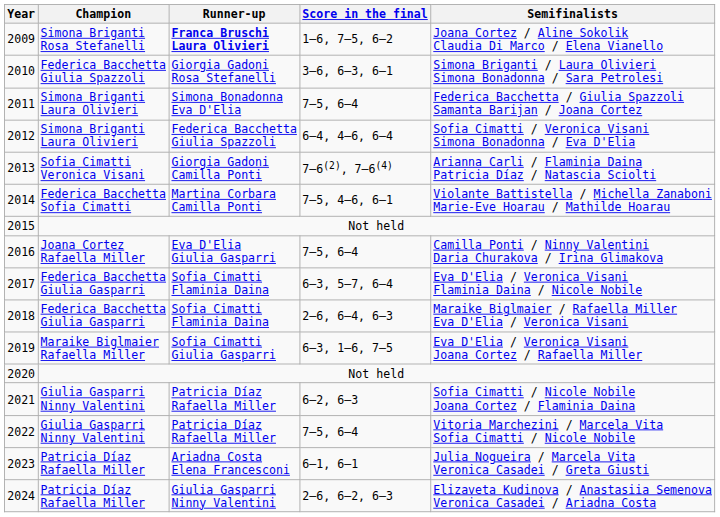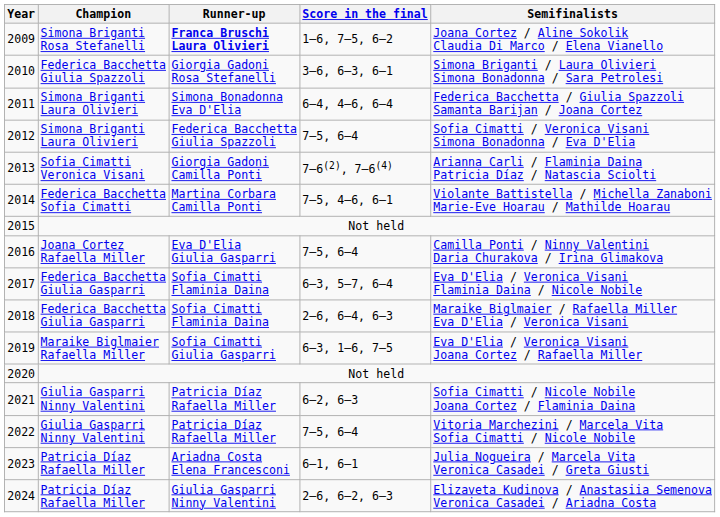 <table class="sortable wikitable">
 <tr>
 <th>Year</th>
 <th>Champion</th>
 <th>Runner-up</th>
 <th class="unsortable"><a href='#'>Score in the final</a></th>
 <th>Semifinalists</th>
 </tr>
 <tr>
 <td style="text-align: center;">2009</td>
 <td> <a href='#'>Simona Briganti</a> <br>  <a href='#'>Rosa Stefanelli</a></td>
 <td><strong> <a href='#'>Franca Bruschi</a> <br>  <a href='#'>Laura Olivieri</a></strong></td>
 <td>1–6, 7–5, 6–2</td>
 <td> <a href='#'>Joana Cortez</a> /  <a href='#'>Aline Sokolik</a> <br>  <a href='#'>Claudia Di Marco</a> /  <a href='#'>Elena Vianello</a></td>
 </tr>
 <tr>
 <td style="text-align: center;">2010</td>
 <td> <a href='#'>Federica Bacchetta</a> <br>  <a href='#'>Giulia Spazzoli</a></td>
 <td> <a href='#'>Giorgia Gadoni</a> <br>  <a href='#'>Rosa Stefanelli</a></td>
 <td>3–6, 6–3, 6–1</td>
 <td> <a href='#'>Simona Briganti</a> /  <a href='#'>Laura Olivieri</a> <br>  <a href='#'>Simona Bonadonna</a> /  <a href='#'>Sara Petrolesi</a></td>
 </tr>
 <tr>
 <td style="text-align: center;">2011</td>
 <td> <a href='#'>Simona Briganti</a> <br>  <a href='#'>Laura Olivieri</a></td>
 <td> <a href='#'>Simona Bonadonna</a> <br>  <a href='#'>Eva D'Elia</a></td>
-<td>7–5, 6–4</td>
+<td>6–4, 4–6, 6–4</td>
 <td> <a href='#'>Federica Bacchetta</a> /  <a href='#'>Giulia Spazzoli</a> <br>  <a href='#'>Samanta Barijan</a> /  <a href='#'>Joana Cortez</a></td>
 </tr>
 <tr>
 <td style="text-align: center;">2012</td>
 <td> <a href='#'>Simona Briganti</a> <br>  <a href='#'>Laura Olivieri</a></td>
 <td> <a href='#'>Federica Bacchetta</a> <br>  <a href='#'>Giulia Spazzoli</a></td>
-<td>6–4, 4–6, 6–4</td>
+<td>7–5, 6–4</td>
 <td> <a href='#'>Sofia Cimatti</a> /  <a href='#'>Veronica Visani</a> <br>  <a href='#'>Simona Bonadonna</a> /  <a href='#'>Eva D'Elia</a></td>
 </tr>
 <tr>
 <td style="text-align: center;">2013</td>
 <td> <a href='#'>Sofia Cimatti</a> <br>  <a href='#'>Veronica Visani</a></td>
 <td> <a href='#'>Giorgia Gadoni</a> <br>  <a href='#'>Camilla Ponti</a></td>
 <td>7–6<sup>(2)</sup>, 7–6<sup>(4)</sup></td>
 <td> <a href='#'>Arianna Carli</a> /  <a href='#'>Flaminia Daina</a> <br>  <a href='#'>Patricia Díaz</a> /  <a href='#'>Natascia Sciolti</a></td>
 </tr>
 <tr>
 <td style="text-align: center;">2014</td>
 <td> <a href='#'>Federica Bacchetta</a> <br>  <a href='#'>Sofia Cimatti</a></td>
 <td> <a href='#'>Martina Corbara</a> <br>  <a href='#'>Camilla Ponti</a></td>
 <td>7–5, 4–6, 6–1</td>
 <td> <a href='#'>Violante Battistella</a> /  <a href='#'>Michella Zanaboni</a> <br>  <a href='#'>Marie-Eve Hoarau</a> /  <a href='#'>Mathilde Hoarau</a></td>
 </tr>
 <tr>
 <td style="text-align: center;">2015</td>
 <td colspan="4" style="text-align: center;">Not held</td>
 </tr>
 <tr>
 <td style="text-align: center;">2016</td>
 <td> <a href='#'>Joana Cortez</a> <br>  <a href='#'>Rafaella Miller</a></td>
 <td> <a href='#'>Eva D'Elia</a> <br>  <a href='#'>Giulia Gasparri</a></td>
 <td>7–5, 6–4</td>
 <td> <a href='#'>Camilla Ponti</a> /  <a href='#'>Ninny Valentini</a> <br>  <a href='#'>Daria Churakova</a> /  <a href='#'>Irina Glimakova</a></td>
 </tr>
 <tr>
 <td style="text-align: center;">2017</td>
 <td> <a href='#'>Federica Bacchetta</a> <br>  <a href='#'>Giulia Gasparri</a></td>
 <td> <a href='#'>Sofia Cimatti</a> <br>  <a href='#'>Flaminia Daina</a></td>
 <td>6–3, 5–7, 6–4</td>
 <td> <a href='#'>Eva D'Elia</a> /  <a href='#'>Veronica Visani</a> <br>  <a href='#'>Flaminia Daina</a> /  <a href='#'>Nicole Nobile</a></td>
 </tr>
 <tr>
 <td style="text-align: center;">2018</td>
 <td> <a href='#'>Federica Bacchetta</a> <br>  <a href='#'>Giulia Gasparri</a></td>
 <td> <a href='#'>Sofia Cimatti</a> <br>  <a href='#'>Flaminia Daina</a></td>
 <td>2–6, 6–4, 6–3</td>
 <td> <a href='#'>Maraike Biglmaier</a> /  <a href='#'>Rafaella Miller</a> <br>  <a href='#'>Eva D'Elia</a> /  <a href='#'>Veronica Visani</a></td>
 </tr>
 <tr>
 <td style="text-align: center;">2019</td>
 <td> <a href='#'>Maraike Biglmaier</a> <br>  <a href='#'>Rafaella Miller</a></td>
 <td> <a href='#'>Sofia Cimatti</a> <br>  <a href='#'>Giulia Gasparri</a></td>
 <td>6–3, 1–6, 7–5</td>
 <td> <a href='#'>Eva D'Elia</a> /  <a href='#'>Veronica Visani</a> <br>  <a href='#'>Joana Cortez</a> /  <a href='#'>Rafaella Miller</a></td>
 </tr>
 <tr>
 <td style="text-align: center;">2020</td>
 <td colspan="4" style="text-align: center;">Not held</td>
 </tr>
 <tr>
 <td style="text-align: center;">2021</td>
 <td> <a href='#'>Giulia Gasparri</a> <br>  <a href='#'>Ninny Valentini</a></td>
 <td> <a href='#'>Patricia Díaz</a> <br>  <a href='#'>Rafaella Miller</a></td>
 <td>6–2, 6–3</td>
 <td> <a href='#'>Sofia Cimatti</a> /  <a href='#'>Nicole Nobile</a> <br>  <a href='#'>Joana Cortez</a> /  <a href='#'>Flaminia Daina</a></td>
 </tr>
 <tr>
 <td style="text-align: center;">2022</td>
 <td> <a href='#'>Giulia Gasparri</a> <br>  <a href='#'>Ninny Valentini</a></td>
 <td> <a href='#'>Patricia Díaz</a> <br>  <a href='#'>Rafaella Miller</a></td>
 <td>7–5, 6–4</td>
 <td> <a href='#'>Vitoria Marchezini</a> /  <a href='#'>Marcela Vita</a> <br>  <a href='#'>Sofia Cimatti</a> /  <a href='#'>Nicole Nobile</a></td>
 </tr>
 <tr>
 <td style="text-align: center;">2023</td>
 <td> <a href='#'>Patricia Díaz</a> <br>  <a href='#'>Rafaella Miller</a></td>
 <td> <a href='#'>Ariadna Costa</a> <br>  <a href='#'>Elena Francesconi</a></td>
 <td>6–1, 6–1</td>
 <td> <a href='#'>Julia Nogueira</a> /  <a href='#'>Marcela Vita</a> <br>  <a href='#'>Veronica Casadei</a> /  <a href='#'>Greta Giusti</a></td>
 </tr>
 <tr>
 <td style="text-align: center;">2024</td>
 <td> <a href='#'>Patricia Díaz</a> <br>  <a href='#'>Rafaella Miller</a></td>
 <td> <a href='#'>Giulia Gasparri</a> <br>  <a href='#'>Ninny Valentini</a></td>
 <td>2–6, 6–2, 6–3</td>
 <td> <a href='#'>Elizaveta Kudinova</a> /  <a href='#'>Anastasiia Semenova</a> <br>  <a href='#'>Veronica Casadei</a> /  <a href='#'>Ariadna Costa</a></td>
 </tr>
 </table>
